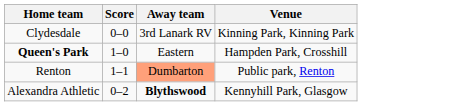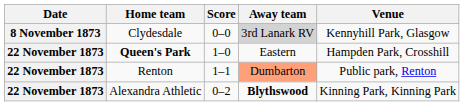 <table class="wikitable football-result-list" style="max-width: 80em; text-align: center">
 <tr>
+<th scope="col">Date</th>
 <th scope="col">Home team</th>
 <th scope="col">Score</th>
 <th scope="col">Away team</th>
 <th scope="col">Venue</th>
 </tr>
 <tr>
+<th scope="row">8 November 1873</th>
 <td>Clydesdale</td>
 <td>0–0</td>
-<td>3rd Lanark RV</td>
-<td>Kinning Park, Kinning Park</td>
+<td style="background: lightgrey;">3rd Lanark RV</td>
+<td>Kennyhill Park, Glasgow</td>
 </tr>
 <tr>
+<th scope="row">22 November 1873</th>
 <td><strong>Queen's Park</strong></td>
 <td>1–0</td>
 <td>Eastern</td>
 <td>Hampden Park, Crosshill</td>
 </tr>
 <tr>
+<th scope="row">22 November 1873</th>
 <td>Renton</td>
 <td>1–1</td>
 <td style="background: lightsalmon;">Dumbarton</td>
 <td>Public park, <a href='#'>Renton</a></td>
 </tr>
 <tr>
+<th scope="row">22 November 1873</th>
 <td>Alexandra Athletic</td>
 <td>0–2</td>
 <td><strong>Blythswood</strong></td>
-<td>Kennyhill Park, Glasgow</td>
+<td>Kinning Park, Kinning Park</td>
 </tr>
 </table>
